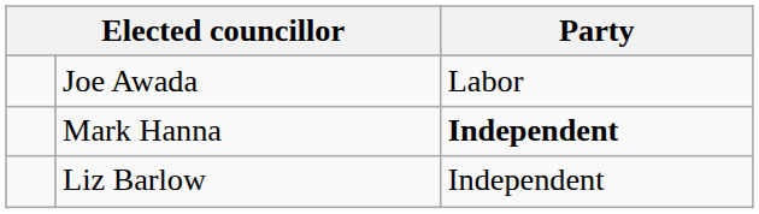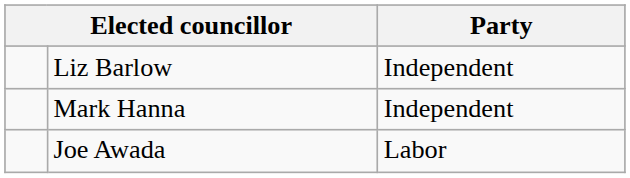 <table class="wikitable" style="float:right;clear:right;width:30%">
 <tr>
 <th colspan="2">Elected councillor</th>
 <th>Party</th>
 </tr>
 <tr>
 <td> </td>
-<td>Joe Awada</td>
-<td>Labor</td>
+<td>Liz Barlow</td>
+<td>Independent</td>
 </tr>
 <tr>
 <td> </td>
 <td>Mark Hanna</td>
-<td><strong>Independent</strong></td>
+<td>Independent</td>
 </tr>
 <tr>
 <td> </td>
-<td>Liz Barlow</td>
-<td>Independent</td>
+<td>Joe Awada</td>
+<td>Labor</td>
 </tr>
 </table>
